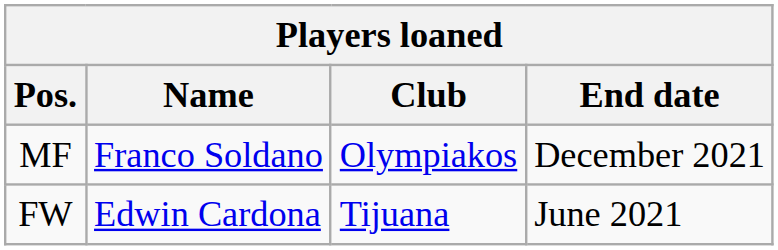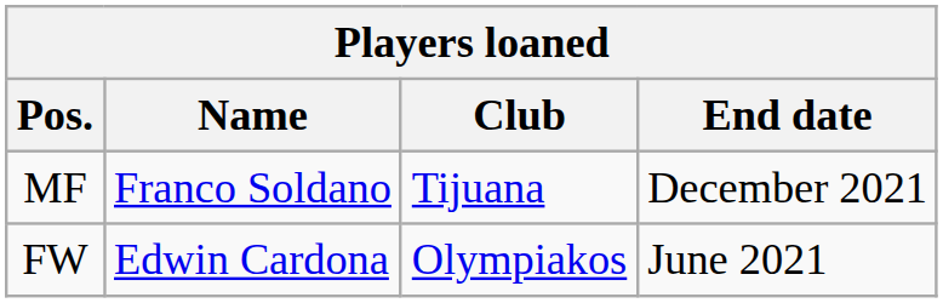 <table class="wikitable" style="font-size:95%;">
 <tr>
 <th colspan="6">Players loaned</th>
 </tr>
 <tr>
 <th>Pos.</th>
 <th>Name</th>
 <th>Club</th>
 <th>End date</th>
 </tr>
 <tr>
 <td align="center">MF</td>
 <td> <a href='#'>Franco Soldano</a></td>
-<td> <a href='#'>Olympiakos</a></td>
+<td> <a href='#'>Tijuana</a></td>
 <td>December 2021</td>
 </tr>
 <tr>
 <td align="center">FW</td>
 <td> <a href='#'>Edwin Cardona</a></td>
-<td> <a href='#'>Tijuana</a></td>
+<td> <a href='#'>Olympiakos</a></td>
 <td>June 2021</td>
 </tr>
 </table>
